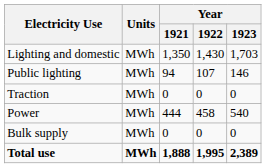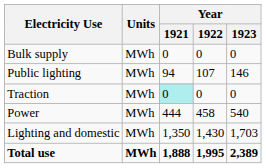 <table class="wikitable">
 <tr>
 <th rowspan="2">Electricity  Use</th>
 <th rowspan="2">Units</th>
 <th colspan="3">Year</th>
 </tr>
 <tr>
 <th>1921</th>
 <th>1922</th>
 <th>1923</th>
 </tr>
 <tr>
-<td>Lighting  and domestic</td>
+<td>Bulk  supply</td>
 <td>MWh</td>
-<td>1,350</td>
-<td>1,430</td>
-<td>1,703</td>
+<td>0</td>
+<td>0</td>
+<td>0</td>
 </tr>
 <tr>
 <td>Public  lighting</td>
 <td>MWh</td>
 <td>94</td>
 <td>107</td>
 <td>146</td>
 </tr>
 <tr>
 <td>Traction</td>
 <td>MWh</td>
-<td>0</td>
+<td style="background: paleturquoise;">0</td>
 <td>0</td>
 <td>0</td>
 </tr>
 <tr>
 <td>Power</td>
 <td>MWh</td>
 <td>444</td>
 <td>458</td>
 <td>540</td>
 </tr>
 <tr>
-<td>Bulk  supply</td>
+<td>Lighting  and domestic</td>
 <td>MWh</td>
-<td>0</td>
-<td>0</td>
-<td>0</td>
+<td>1,350</td>
+<td>1,430</td>
+<td>1,703</td>
 </tr>
 <tr>
 <td><strong>Total  use</strong></td>
 <td><strong>MWh</strong></td>
 <td><strong>1,888</strong></td>
 <td><strong>1,995</strong></td>
 <td><strong>2,389</strong></td>
 </tr>
 </table>
